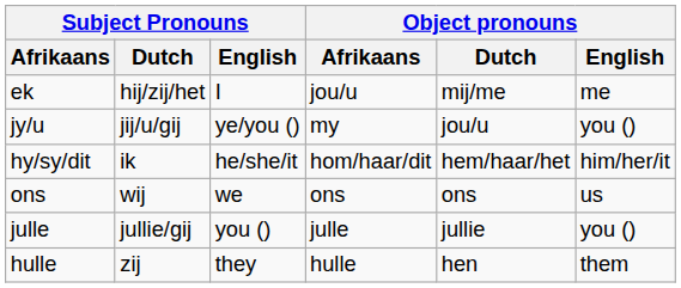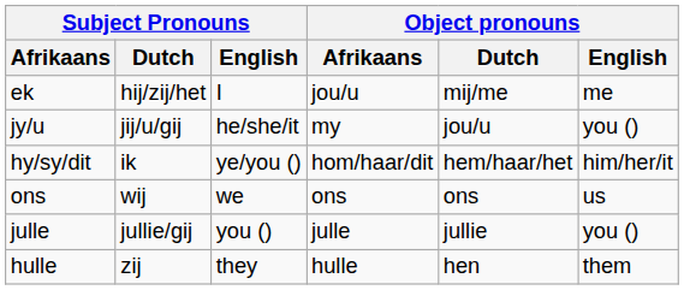 <table class="wikitable">
 <tr>
 <th colspan=3><a href='#'>Subject Pronouns</a></th>
 <th colspan=3><a href='#'>Object pronouns</a></th>
 </tr>
 <tr>
 <th>Afrikaans</th>
 <th>Dutch</th>
 <th>English</th>
 <th>Afrikaans</th>
 <th>Dutch</th>
 <th>English</th>
 </tr>
 <tr>
 <td>ek</td>
 <td>hĳ/zĳ/het</td>
 <td>I</td>
 <td>jou/u</td>
 <td>mĳ/me</td>
 <td>me</td>
 </tr>
 <tr>
 <td>jy/u</td>
 <td>jĳ/u/gij</td>
-<td>ye/you ()</td>
+<td>he/she/it</td>
 <td>my</td>
 <td>jou/u</td>
 <td>you ()</td>
 </tr>
 <tr>
 <td>hy/sy/dit</td>
 <td>ik</td>
-<td>he/she/it</td>
+<td>ye/you ()</td>
 <td>hom/haar/dit</td>
 <td>hem/haar/het</td>
 <td>him/her/it</td>
 </tr>
 <tr>
 <td>ons</td>
 <td>wĳ</td>
 <td>we</td>
 <td>ons</td>
 <td>ons</td>
 <td>us</td>
 </tr>
 <tr>
 <td>julle</td>
 <td>jullie/gij</td>
 <td>you ()</td>
 <td>julle</td>
 <td>jullie</td>
 <td>you ()</td>
 </tr>
 <tr>
 <td>hulle</td>
 <td>zĳ</td>
 <td>they</td>
 <td>hulle</td>
 <td>hen</td>
 <td>them</td>
 </tr>
 </table>
